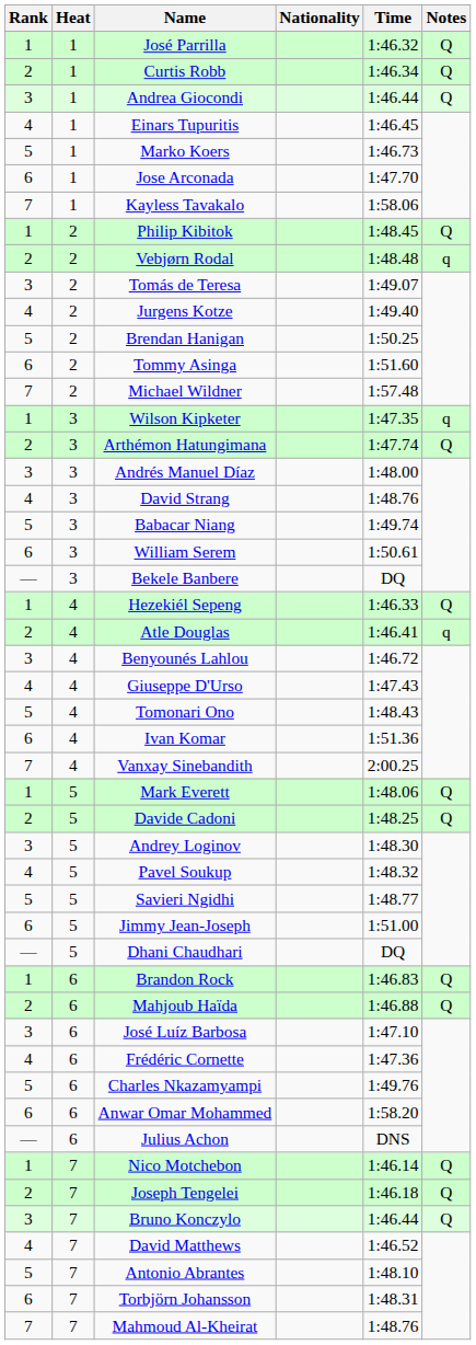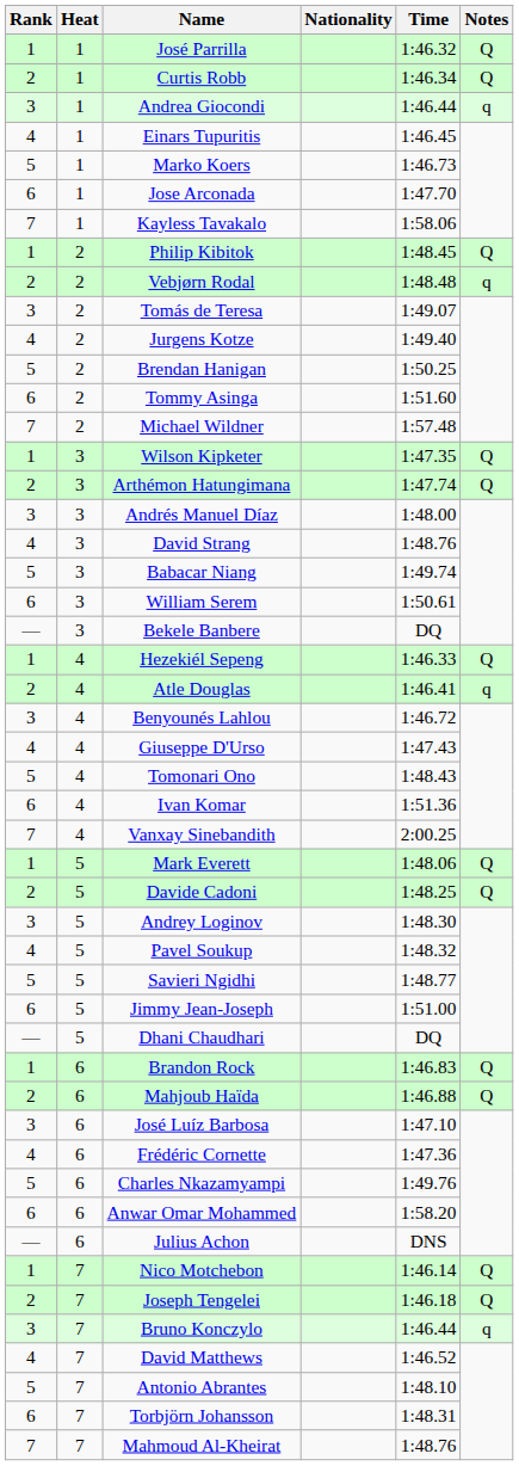 <table class="wikitable sortable" style="text-align:center">
 <tr>
 <th>Rank</th>
 <th>Heat</th>
 <th>Name</th>
 <th>Nationality</th>
 <th>Time</th>
 <th>Notes</th>
 </tr>
 <tr style="background:#ccffcc;">
 <td>1</td>
 <td>1</td>
 <td><a href='#'>José Parrilla</a></td>
 <td align=left></td>
 <td>1:46.32</td>
 <td>Q</td>
 </tr>
 <tr style="background:#ccffcc;">
 <td>2</td>
 <td>1</td>
 <td><a href='#'>Curtis Robb</a></td>
 <td align=left></td>
 <td>1:46.34</td>
 <td>Q</td>
 </tr>
 <tr style="background:#ddffdd;">
 <td>3</td>
 <td>1</td>
 <td><a href='#'>Andrea Giocondi</a></td>
 <td align=left></td>
 <td>1:46.44</td>
-<td>Q</td>
+<td>q</td>
 </tr>
 <tr>
 <td>4</td>
 <td>1</td>
 <td><a href='#'>Einars Tupuritis</a></td>
 <td align=left></td>
 <td>1:46.45</td>
 </tr>
 <tr>
 <td>5</td>
 <td>1</td>
 <td><a href='#'>Marko Koers</a></td>
 <td align=left></td>
 <td>1:46.73</td>
 </tr>
 <tr>
 <td>6</td>
 <td>1</td>
 <td><a href='#'>Jose Arconada</a></td>
 <td align=left></td>
 <td>1:47.70</td>
 </tr>
 <tr>
 <td>7</td>
 <td>1</td>
 <td><a href='#'>Kayless Tavakalo</a></td>
 <td align=left></td>
 <td>1:58.06</td>
 </tr>
 <tr style="background:#ccffcc;">
 <td>1</td>
 <td>2</td>
 <td><a href='#'>Philip Kibitok</a></td>
 <td align=left></td>
 <td>1:48.45</td>
 <td>Q</td>
 </tr>
 <tr style="background:#ccffcc;">
 <td>2</td>
 <td>2</td>
 <td><a href='#'>Vebjørn Rodal</a></td>
 <td align=left></td>
 <td>1:48.48</td>
 <td>q</td>
 </tr>
 <tr>
 <td>3</td>
 <td>2</td>
 <td><a href='#'>Tomás de Teresa</a></td>
 <td align=left></td>
 <td>1:49.07</td>
 </tr>
 <tr>
 <td>4</td>
 <td>2</td>
 <td><a href='#'>Jurgens Kotze</a></td>
 <td align=left></td>
 <td>1:49.40</td>
 </tr>
 <tr>
 <td>5</td>
 <td>2</td>
 <td><a href='#'>Brendan Hanigan</a></td>
 <td align=left></td>
 <td>1:50.25</td>
 </tr>
 <tr>
 <td>6</td>
 <td>2</td>
 <td><a href='#'>Tommy Asinga</a></td>
 <td align=left></td>
 <td>1:51.60</td>
 </tr>
 <tr>
 <td>7</td>
 <td>2</td>
 <td><a href='#'>Michael Wildner</a></td>
 <td align=left></td>
 <td>1:57.48</td>
 </tr>
 <tr style="background:#ccffcc;">
 <td>1</td>
 <td>3</td>
 <td><a href='#'>Wilson Kipketer</a></td>
 <td align=left></td>
 <td>1:47.35</td>
-<td>q</td>
+<td>Q</td>
 </tr>
 <tr style="background:#ccffcc;">
 <td>2</td>
 <td>3</td>
 <td><a href='#'>Arthémon Hatungimana</a></td>
 <td align=left></td>
 <td>1:47.74</td>
 <td>Q</td>
 </tr>
 <tr>
 <td>3</td>
 <td>3</td>
 <td><a href='#'>Andrés Manuel Díaz</a></td>
 <td align=left></td>
 <td>1:48.00</td>
 </tr>
 <tr>
 <td>4</td>
 <td>3</td>
 <td><a href='#'>David Strang</a></td>
 <td align=left></td>
 <td>1:48.76</td>
 </tr>
 <tr>
 <td>5</td>
 <td>3</td>
 <td><a href='#'>Babacar Niang</a></td>
 <td align=left></td>
 <td>1:49.74</td>
 </tr>
 <tr>
 <td>6</td>
 <td>3</td>
 <td><a href='#'>William Serem</a></td>
 <td align=left></td>
 <td>1:50.61</td>
 </tr>
 <tr>
 <td>—</td>
 <td>3</td>
 <td><a href='#'>Bekele Banbere</a></td>
 <td align=left></td>
 <td>DQ</td>
 </tr>
 <tr style="background:#ccffcc;">
 <td>1</td>
 <td>4</td>
 <td><a href='#'>Hezekiél Sepeng</a></td>
 <td align=left></td>
 <td>1:46.33</td>
 <td>Q</td>
 </tr>
 <tr style="background:#ccffcc;">
 <td>2</td>
 <td>4</td>
 <td><a href='#'>Atle Douglas</a></td>
 <td align=left></td>
 <td>1:46.41</td>
 <td>q</td>
 </tr>
 <tr>
 <td>3</td>
 <td>4</td>
 <td><a href='#'>Benyounés Lahlou</a></td>
 <td align=left></td>
 <td>1:46.72</td>
 </tr>
 <tr>
 <td>4</td>
 <td>4</td>
 <td><a href='#'>Giuseppe D'Urso</a></td>
 <td align=left></td>
 <td>1:47.43</td>
 </tr>
 <tr>
 <td>5</td>
 <td>4</td>
 <td><a href='#'>Tomonari Ono</a></td>
 <td align=left></td>
 <td>1:48.43</td>
 </tr>
 <tr>
 <td>6</td>
 <td>4</td>
 <td><a href='#'>Ivan Komar</a></td>
 <td align=left></td>
 <td>1:51.36</td>
 </tr>
 <tr>
 <td>7</td>
 <td>4</td>
 <td><a href='#'>Vanxay Sinebandith</a></td>
 <td align=left></td>
 <td>2:00.25</td>
 </tr>
 <tr style="background:#ccffcc;">
 <td>1</td>
 <td>5</td>
 <td><a href='#'>Mark Everett</a></td>
 <td align=left></td>
 <td>1:48.06</td>
 <td>Q</td>
 </tr>
 <tr style="background:#ccffcc;">
 <td>2</td>
 <td>5</td>
 <td><a href='#'>Davide Cadoni</a></td>
 <td align=left></td>
 <td>1:48.25</td>
 <td>Q</td>
 </tr>
 <tr>
 <td>3</td>
 <td>5</td>
 <td><a href='#'>Andrey Loginov</a></td>
 <td align=left></td>
 <td>1:48.30</td>
 </tr>
 <tr>
 <td>4</td>
 <td>5</td>
 <td><a href='#'>Pavel Soukup</a></td>
 <td align=left></td>
 <td>1:48.32</td>
 </tr>
 <tr>
 <td>5</td>
 <td>5</td>
 <td><a href='#'>Savieri Ngidhi</a></td>
 <td align=left></td>
 <td>1:48.77</td>
 </tr>
 <tr>
 <td>6</td>
 <td>5</td>
 <td><a href='#'>Jimmy Jean-Joseph</a></td>
 <td align=left></td>
 <td>1:51.00</td>
 </tr>
 <tr>
 <td>—</td>
 <td>5</td>
 <td><a href='#'>Dhani Chaudhari</a></td>
 <td align=left></td>
 <td>DQ</td>
 </tr>
 <tr style="background:#ccffcc;">
 <td>1</td>
 <td>6</td>
 <td><a href='#'>Brandon Rock</a></td>
 <td align=left></td>
 <td>1:46.83</td>
 <td>Q</td>
 </tr>
 <tr style="background:#ccffcc;">
 <td>2</td>
 <td>6</td>
 <td><a href='#'>Mahjoub Haïda</a></td>
 <td align=left></td>
 <td>1:46.88</td>
 <td>Q</td>
 </tr>
 <tr>
 <td>3</td>
 <td>6</td>
 <td><a href='#'>José Luíz Barbosa</a></td>
 <td align=left></td>
 <td>1:47.10</td>
 </tr>
 <tr>
 <td>4</td>
 <td>6</td>
 <td><a href='#'>Frédéric Cornette</a></td>
 <td align=left></td>
 <td>1:47.36</td>
 </tr>
 <tr>
 <td>5</td>
 <td>6</td>
 <td><a href='#'>Charles Nkazamyampi</a></td>
 <td align=left></td>
 <td>1:49.76</td>
 </tr>
 <tr>
 <td>6</td>
 <td>6</td>
 <td><a href='#'>Anwar Omar Mohammed</a></td>
 <td align=left></td>
 <td>1:58.20</td>
 </tr>
 <tr>
 <td>—</td>
 <td>6</td>
 <td><a href='#'>Julius Achon</a></td>
 <td align=left></td>
 <td>DNS</td>
 </tr>
 <tr style="background:#ccffcc;">
 <td>1</td>
 <td>7</td>
 <td><a href='#'>Nico Motchebon</a></td>
 <td align=left></td>
 <td>1:46.14</td>
 <td>Q</td>
 </tr>
 <tr style="background:#ccffcc;">
 <td>2</td>
 <td>7</td>
 <td><a href='#'>Joseph Tengelei</a></td>
 <td align=left></td>
 <td>1:46.18</td>
 <td>Q</td>
 </tr>
 <tr style="background:#ddffdd;">
 <td>3</td>
 <td>7</td>
 <td><a href='#'>Bruno Konczylo</a></td>
 <td align=left></td>
 <td>1:46.44</td>
-<td>Q</td>
+<td>q</td>
 </tr>
 <tr>
 <td>4</td>
 <td>7</td>
 <td><a href='#'>David Matthews</a></td>
 <td align=left></td>
 <td>1:46.52</td>
 </tr>
 <tr>
 <td>5</td>
 <td>7</td>
 <td><a href='#'>Antonio Abrantes</a></td>
 <td align=left></td>
 <td>1:48.10</td>
 </tr>
 <tr>
 <td>6</td>
 <td>7</td>
 <td><a href='#'>Torbjörn Johansson</a></td>
 <td align=left></td>
 <td>1:48.31</td>
 </tr>
 <tr>
 <td>7</td>
 <td>7</td>
 <td><a href='#'>Mahmoud Al-Kheirat</a></td>
 <td align=left></td>
 <td>1:48.76</td>
 </tr>
 </table>
